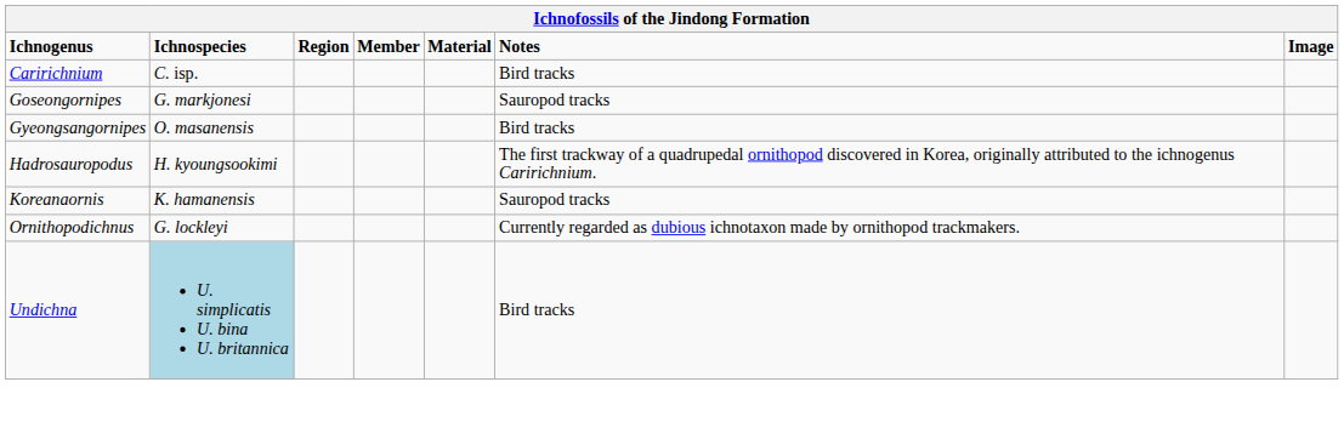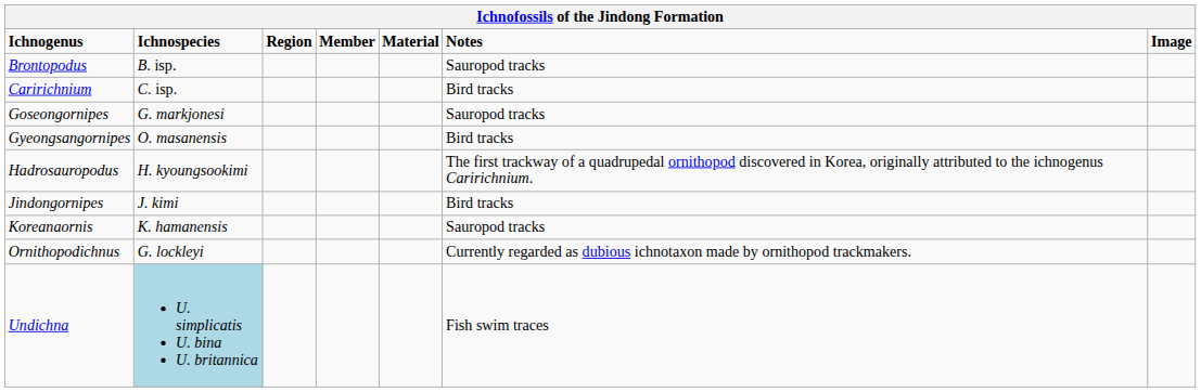 <table class="wikitable">
 <tr>
 <th colspan="7"><a href='#'>Ichnofossils</a> of the Jindong Formation</th>
 </tr>
 <tr>
 <td><strong>Ichnogenus</strong></td>
 <td><strong>Ichnospecies</strong></td>
 <td><strong>Region</strong></td>
 <td><strong>Member</strong></td>
 <td><strong>Material</strong></td>
 <td><strong>Notes</strong></td>
 <td><strong>Image</strong></td>
+</tr>
+<tr>
+<td><em><a href='#'>Brontopodus</a></em></td>
+<td><em>B.</em> isp.</td>
+<td></td>
+<td></td>
+<td></td>
+<td>Sauropod tracks</td>
+<td></td>
 </tr>
 <tr>
 <td><em><a href='#'>Caririchnium</a></em></td>
 <td><em>C.</em> isp.</td>
 <td></td>
 <td></td>
 <td></td>
 <td>Bird tracks</td>
 <td></td>
 </tr>
 <tr>
 <td><em>Goseongornipes</em></td>
 <td><em>G. markjonesi</em></td>
 <td></td>
 <td></td>
 <td></td>
 <td>Sauropod tracks</td>
 <td></td>
 </tr>
 <tr>
 <td><em>Gyeongsangornipes</em></td>
 <td><em>O. masanensis</em></td>
 <td></td>
 <td></td>
 <td></td>
 <td>Bird tracks</td>
 <td></td>
 </tr>
 <tr>
 <td><em>Hadrosauropodus</em></td>
 <td><em>H. kyoungsookimi</em></td>
 <td></td>
 <td></td>
 <td></td>
 <td>The first trackway of a quadrupedal <a href='#'>ornithopod</a> discovered in Korea, originally attributed to the ichnogenus <em>Caririchnium</em>.</td>
 <td></td>
 </tr>
 <tr>
+<td><em>Jindongornipes</em></td>
+<td><em>J. kimi</em></td>
+<td></td>
+<td></td>
+<td></td>
+<td>Bird tracks</td>
+<td></td>
+</tr>
+<tr>
 <td><em>Koreanaornis</em></td>
 <td><em>K. hamanensis</em></td>
 <td></td>
 <td></td>
 <td></td>
 <td>Sauropod tracks</td>
 <td></td>
 </tr>
 <tr>
 <td><em>Ornithopodichnus</em></td>
 <td><em>G. lockleyi</em></td>
 <td></td>
 <td></td>
 <td></td>
 <td>Currently regarded as <a href='#'>dubious</a> ichnotaxon made by ornithopod trackmakers.</td>
 <td></td>
 </tr>
 <tr>
 <td><em><a href='#'>Undichna</a></em></td>
 <td style="background: lightblue;"><br><ul><li><em>U. simplicatis</em></li><li><em>U. bina</em></li><li><em>U. britannica</em></li></ul></td>
 <td></td>
 <td></td>
 <td></td>
-<td>Bird tracks</td>
+<td>Fish swim traces</td>
 <td></td>
 </tr>
 </table>
